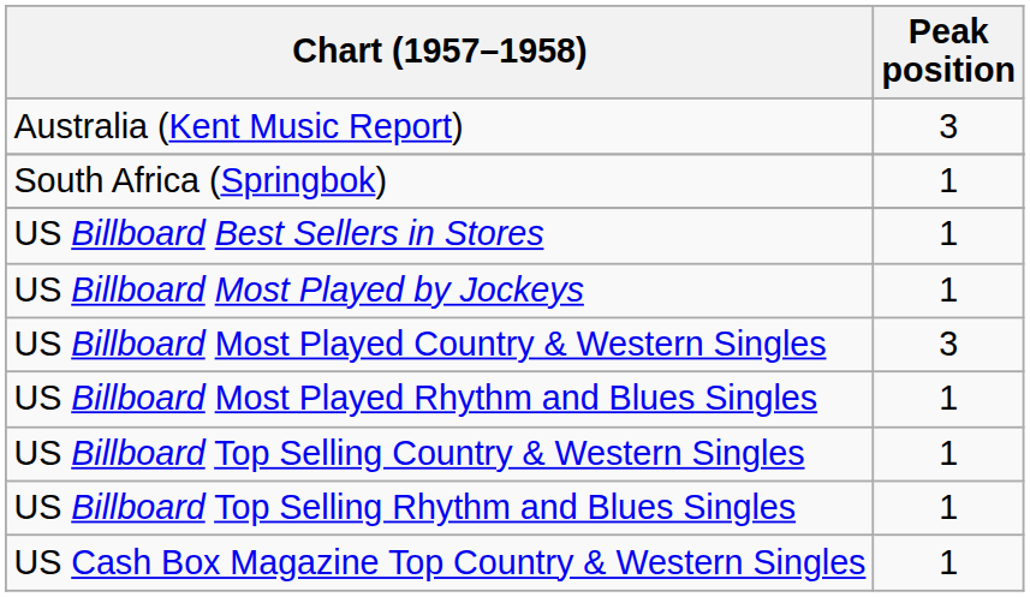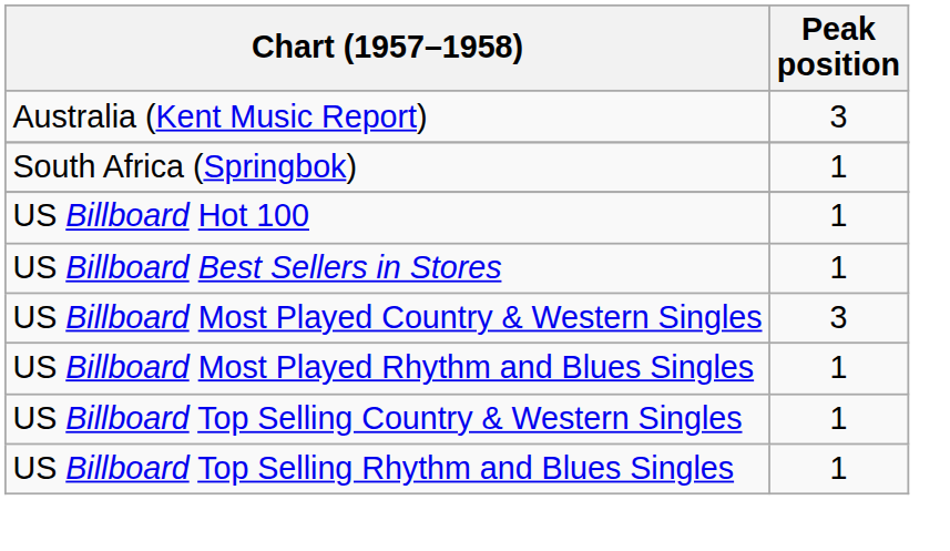 <table class="wikitable sortable">
 <tr>
 <th scope="col">Chart (1957–1958)</th>
 <th scope="col">Peak<br>position</th>
 </tr>
 <tr>
 <td>Australia (<a href='#'>Kent Music Report</a>)</td>
 <td style="text-align:center;">3</td>
 </tr>
 <tr>
 </tr>
 <tr>
 </tr>
 <tr>
 <td>South Africa (<a href='#'>Springbok</a>)</td>
 <td align="center">1</td>
 </tr>
 <tr>
 </tr>
 <tr>
-<td>US <em><a href='#'>Billboard</a></em> <em><a href='#'>Best Sellers in Stores</a></em></td>
+<td>US <em><a href='#'>Billboard</a></em> <a href='#'>Hot 100</a></td>
 <td style="text-align:center;">1</td>
 </tr>
 <tr>
-<td>US <em><a href='#'>Billboard</a></em> <em><a href='#'>Most Played by Jockeys</a></em></td>
+<td>US <em><a href='#'>Billboard</a></em> <em><a href='#'>Best Sellers in Stores</a></em></td>
 <td style="text-align:center;">1</td>
 </tr>
 <tr>
 <td>US <em><a href='#'>Billboard</a></em> <a href='#'>Most Played Country & Western Singles</a></td>
 <td style="text-align:center;">3</td>
 </tr>
 <tr>
 <td>US <em><a href='#'>Billboard</a></em> <a href='#'>Most Played Rhythm and Blues Singles</a></td>
 <td style="text-align:center;">1</td>
 </tr>
 <tr>
 <td>US <em><a href='#'>Billboard</a></em> <a href='#'>Top Selling Country & Western Singles</a></td>
 <td style="text-align:center;">1</td>
 </tr>
 <tr>
 <td>US <em><a href='#'>Billboard</a></em> <a href='#'>Top Selling Rhythm and Blues Singles</a></td>
 <td style="text-align:center;">1</td>
 </tr>
-<tr>
-<td>US <a href='#'>Cash Box Magazine Top Country & Western Singles</a></td>
-<td style="text-align:center;">1</td>
-</tr>
 </table>
